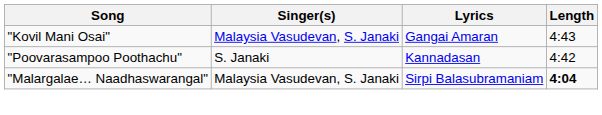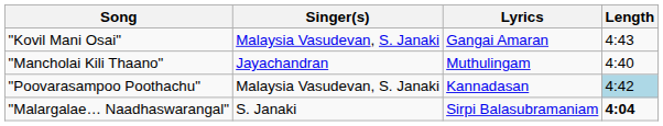 <table class="wikitable" style="font-size:95%;">
 <tr>
 <th>Song</th>
 <th>Singer(s)</th>
 <th>Lyrics</th>
 <th>Length</th>
 </tr>
 <tr>
 <td>"Kovil Mani Osai"</td>
 <td><a href='#'>Malaysia Vasudevan</a>, <a href='#'>S. Janaki</a></td>
 <td><a href='#'>Gangai Amaran</a></td>
 <td>4:43</td>
 </tr>
 <tr>
+<td>"Mancholai Kili Thaano"</td>
+<td><a href='#'>Jayachandran</a></td>
+<td><a href='#'>Muthulingam</a></td>
+<td>4:40</td>
+</tr>
+<tr>
 <td>"Poovarasampoo Poothachu"</td>
-<td>S. Janaki</td>
+<td>Malaysia Vasudevan, S. Janaki</td>
 <td><a href='#'>Kannadasan</a></td>
-<td>4:42</td>
+<td style="background: lightblue;">4:42</td>
 </tr>
 <tr>
 <td>"Malargalae… Naadhaswarangal"</td>
-<td>Malaysia Vasudevan, S. Janaki</td>
+<td>S. Janaki</td>
 <td><a href='#'>Sirpi Balasubramaniam</a></td>
 <td><strong>4:04</strong></td>
 </tr>
 </table>
